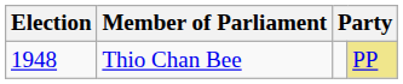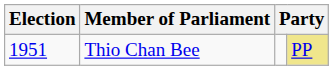 <table class="wikitable">
 <tr>
 <th>Election</th>
 <th>Member of Parliament</th>
 <th colspan=2>Party</th>
 </tr>
 <tr>
-<td><a href='#'>1948</a></td>
+<td><a href='#'>1951</a></td>
 <td><a href='#'>Thio Chan Bee</a></td>
 <td bgcolor=></td>
 <td style="background: khaki;"><a href='#'>PP</a></td>
 </tr>
 </table>
